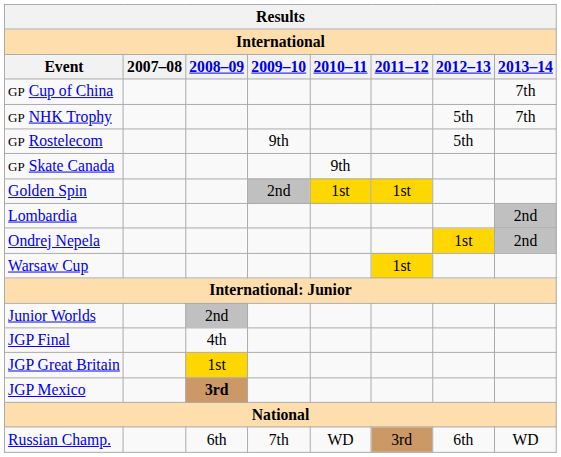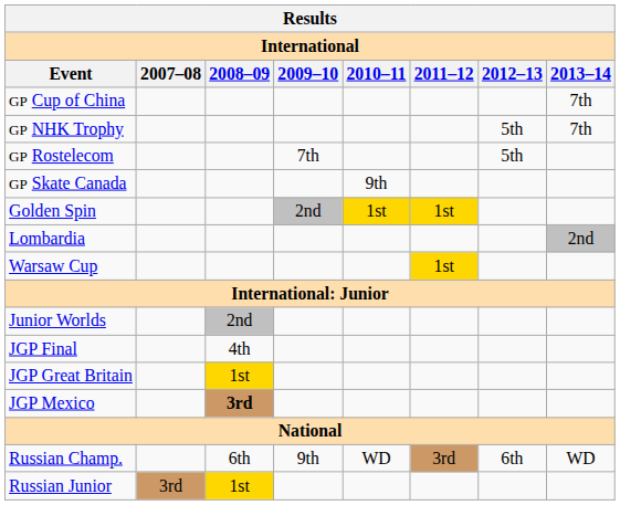 <table class="wikitable" style="text-align:center">
 <tr>
 <th colspan=8 align=center><strong>Results</strong></th>
 </tr>
 <tr>
 <th style="background-color: #ffdead; " colspan=8 align=center><strong>International</strong></th>
 </tr>
 <tr>
 <th>Event</th>
 <th>2007–08</th>
 <th><a href='#'>2008–09</a></th>
 <th><a href='#'>2009–10</a></th>
 <th><a href='#'>2010–11</a></th>
 <th><a href='#'>2011–12</a></th>
 <th><a href='#'>2012–13</a></th>
 <th><a href='#'>2013–14</a></th>
 </tr>
 <tr>
 <td align=left><small>GP</small> <a href='#'>Cup of China</a></td>
 <td></td>
 <td></td>
 <td></td>
 <td></td>
 <td></td>
 <td></td>
 <td>7th</td>
 </tr>
 <tr>
 <td align=left><small>GP</small> <a href='#'>NHK Trophy</a></td>
 <td></td>
 <td></td>
 <td></td>
 <td></td>
 <td></td>
 <td>5th</td>
 <td>7th</td>
 </tr>
 <tr>
 <td align=left><small>GP</small> <a href='#'>Rostelecom</a></td>
 <td></td>
 <td></td>
-<td>9th</td>
+<td>7th</td>
 <td></td>
 <td></td>
 <td>5th</td>
 <td></td>
 </tr>
 <tr>
 <td align=left><small>GP</small> <a href='#'>Skate Canada</a></td>
 <td></td>
 <td></td>
 <td></td>
 <td>9th</td>
 <td></td>
 <td></td>
 <td></td>
 </tr>
 <tr>
 <td align=left><a href='#'>Golden Spin</a></td>
 <td></td>
 <td></td>
 <td bgcolor=silver>2nd</td>
 <td bgcolor=gold>1st</td>
 <td bgcolor=gold>1st</td>
 <td></td>
 <td></td>
 </tr>
 <tr>
 <td align=left><a href='#'>Lombardia</a></td>
 <td></td>
 <td></td>
 <td></td>
 <td></td>
 <td></td>
 <td></td>
-<td bgcolor=silver>2nd</td>
-</tr>
-<tr>
-<td align=left><a href='#'>Ondrej Nepela</a></td>
-<td></td>
-<td></td>
-<td></td>
-<td></td>
-<td></td>
-<td bgcolor=gold>1st</td>
 <td bgcolor=silver>2nd</td>
 </tr>
 <tr>
 <td align=left><a href='#'>Warsaw Cup</a></td>
 <td></td>
 <td></td>
 <td></td>
 <td></td>
 <td bgcolor=gold>1st</td>
 <td></td>
 <td></td>
 </tr>
 <tr>
 <th style="background-color: #ffdead; " colspan=8 align=center><strong>International: Junior</strong></th>
 </tr>
 <tr>
 <td align=left><a href='#'>Junior Worlds</a></td>
 <td></td>
 <td bgcolor=silver>2nd</td>
 <td></td>
 <td></td>
 <td></td>
 <td></td>
 <td></td>
 </tr>
 <tr>
 <td align=left><a href='#'>JGP Final</a></td>
 <td></td>
 <td>4th</td>
 <td></td>
 <td></td>
 <td></td>
 <td></td>
 <td></td>
 </tr>
 <tr>
 <td align=left><a href='#'>JGP Great Britain</a></td>
 <td></td>
 <td bgcolor=gold>1st</td>
 <td></td>
 <td></td>
 <td></td>
 <td></td>
 <td></td>
 </tr>
 <tr>
 <td align=left><a href='#'>JGP Mexico</a></td>
 <td></td>
 <td bgcolor=cc9966><strong>3rd</strong></td>
 <td></td>
 <td></td>
 <td></td>
 <td></td>
 <td></td>
 </tr>
 <tr>
 <th style="background-color: #ffdead; " colspan=8 align=center><strong>National</strong></th>
 </tr>
 <tr>
 <td align=left><a href='#'>Russian Champ.</a></td>
 <td></td>
 <td>6th</td>
-<td>7th</td>
+<td>9th</td>
 <td>WD</td>
 <td bgcolor=cc9966>3rd</td>
 <td>6th</td>
 <td>WD</td>
 </tr>
+<tr>
+<td align=left><a href='#'>Russian Junior</a></td>
+<td bgcolor=cc9966>3rd</td>
+<td bgcolor=gold>1st</td>
+<td></td>
+<td></td>
+<td></td>
+<td></td>
+<td></td>
+</tr>
 </table>
